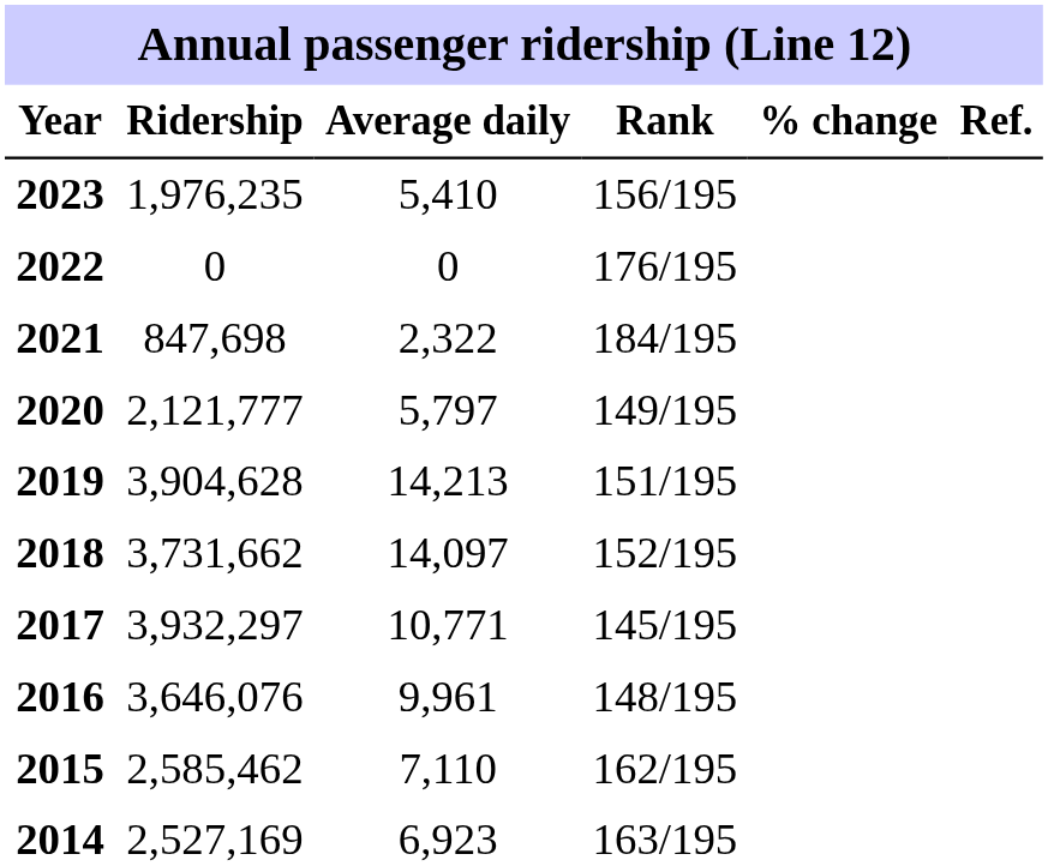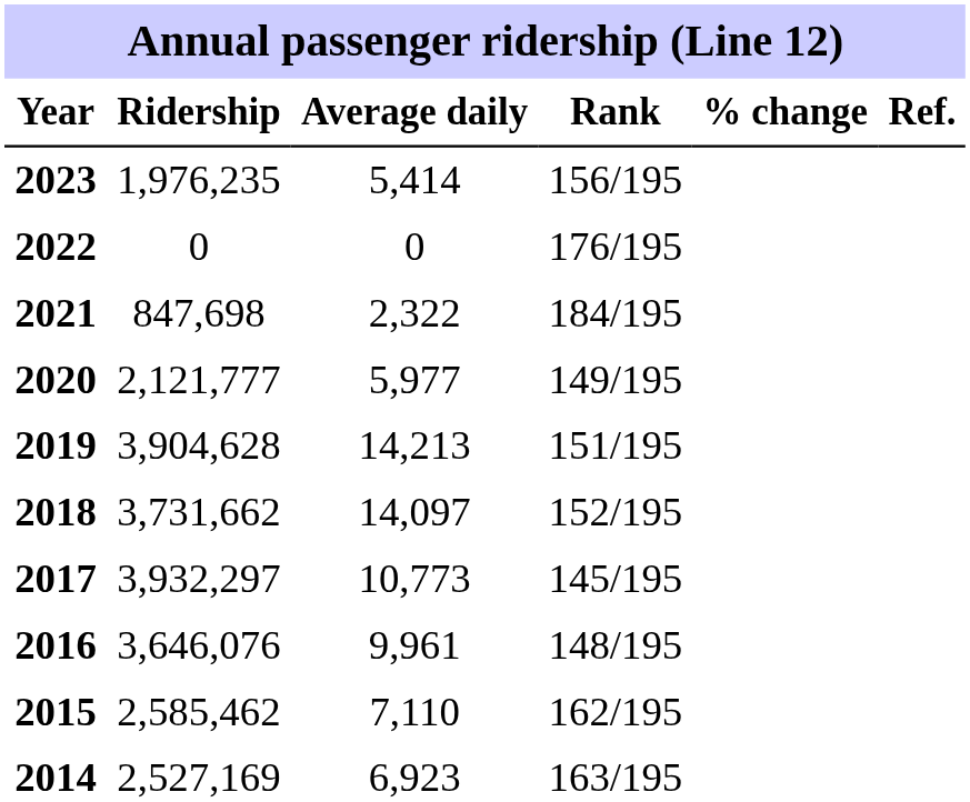 <table class="toccolours" cellpadding="4" cellspacing="0" style="text-align:right;">
 <tr>
 <th colspan="6"  style="background-color:#ccf; background-color:#ccf; font-size:110%; text-align:center;">Annual passenger ridership (Line 12)</th>
 </tr>
 <tr style="font-size:95%; text-align:center">
 <th style="border-bottom:1px solid black">Year</th>
 <th style="border-bottom:1px solid black">Ridership</th>
 <th style="border-bottom:1px solid black">Average daily</th>
 <th style="border-bottom:1px solid black">Rank</th>
 <th style="border-bottom:1px solid black">% change</th>
 <th style="border-bottom:1px solid black">Ref.</th>
 </tr>
 <tr style="text-align:center;">
 <td><strong>2023</strong></td>
 <td>1,976,235</td>
-<td>5,410</td>
+<td>5,414</td>
 <td>156/195</td>
 <td></td>
 <td></td>
 </tr>
 <tr style="text-align:center;">
 <td><strong>2022</strong></td>
 <td>0</td>
 <td>0</td>
 <td>176/195</td>
 <td></td>
 <td></td>
 </tr>
 <tr style="text-align:center;">
 <td><strong>2021</strong></td>
 <td>847,698</td>
 <td>2,322</td>
 <td>184/195</td>
 <td></td>
 <td></td>
 </tr>
 <tr style="text-align:center;">
 <td><strong>2020</strong></td>
 <td>2,121,777</td>
-<td>5,797</td>
+<td>5,977</td>
 <td>149/195</td>
 <td></td>
 <td></td>
 </tr>
 <tr style="text-align:center;">
 <td><strong>2019</strong></td>
 <td>3,904,628</td>
 <td>14,213</td>
 <td>151/195</td>
 <td></td>
 <td></td>
 </tr>
 <tr style="text-align:center;">
 <td><strong>2018</strong></td>
 <td>3,731,662</td>
 <td>14,097</td>
 <td>152/195</td>
 <td></td>
 <td></td>
 </tr>
 <tr style="text-align:center;">
 <td><strong>2017</strong></td>
 <td>3,932,297</td>
-<td>10,771</td>
+<td>10,773</td>
 <td>145/195</td>
 <td></td>
 <td></td>
 </tr>
 <tr style="text-align:center;">
 <td><strong>2016</strong></td>
 <td>3,646,076</td>
 <td>9,961</td>
 <td>148/195</td>
 <td></td>
 <td></td>
 </tr>
 <tr style="text-align:center;">
 <td><strong>2015</strong></td>
 <td>2,585,462</td>
 <td>7,110</td>
 <td>162/195</td>
 <td></td>
 <td></td>
 </tr>
 <tr style="text-align:center;">
 <td><strong>2014</strong></td>
 <td>2,527,169</td>
 <td>6,923</td>
 <td>163/195</td>
 <td></td>
 <td></td>
 </tr>
 </table>
